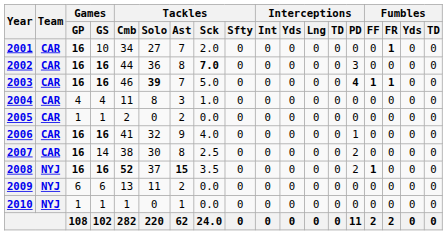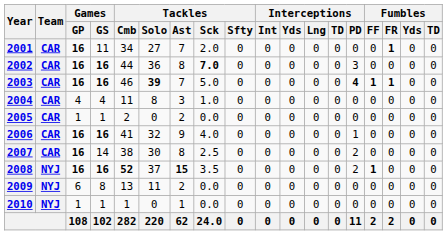 <table class= "wikitable" style="text-align: center;">
 <tr>
 <th rowspan="2">Year</th>
 <th rowspan="2">Team</th>
 <th colspan="2">Games</th>
 <th colspan="5">Tackles</th>
 <th colspan="5">Interceptions</th>
 <th colspan="5">Fumbles</th>
 </tr>
 <tr>
 <th>GP</th>
 <th>GS</th>
 <th>Cmb</th>
 <th>Solo</th>
 <th>Ast</th>
 <th>Sck</th>
 <th>Sfty</th>
 <th>Int</th>
 <th>Yds</th>
 <th>Lng</th>
 <th>TD</th>
 <th>PD</th>
 <th>FF</th>
 <th>FR</th>
 <th>Yds</th>
 <th>TD</th>
 </tr>
 <tr>
 <th><a href='#'>2001</a></th>
 <th><a href='#'>CAR</a></th>
 <td><strong>16</strong></td>
-<td>10</td>
+<td>11</td>
 <td>34</td>
 <td>27</td>
 <td>7</td>
 <td>2.0</td>
 <td>0</td>
 <td>0</td>
 <td>0</td>
 <td>0</td>
 <td>0</td>
 <td>0</td>
 <td>0</td>
 <td><strong>1</strong></td>
 <td>0</td>
 <td>0</td>
 </tr>
 <tr>
 <th><a href='#'>2002</a></th>
 <th><a href='#'>CAR</a></th>
 <td><strong>16</strong></td>
 <td><strong>16</strong></td>
 <td>44</td>
 <td>36</td>
 <td>8</td>
 <td><strong>7.0</strong></td>
 <td>0</td>
 <td>0</td>
 <td>0</td>
 <td>0</td>
 <td>0</td>
 <td>3</td>
 <td>0</td>
 <td>0</td>
 <td>0</td>
 <td>0</td>
 </tr>
 <tr>
 <th><a href='#'>2003</a></th>
 <th><a href='#'>CAR</a></th>
 <td><strong>16</strong></td>
 <td><strong>16</strong></td>
 <td>46</td>
 <td><strong>39</strong></td>
 <td>7</td>
 <td>5.0</td>
 <td>0</td>
 <td>0</td>
 <td>0</td>
 <td>0</td>
 <td>0</td>
 <td><strong>4</strong></td>
 <td><strong>1</strong></td>
 <td><strong>1</strong></td>
 <td>0</td>
 <td>0</td>
 </tr>
 <tr>
 <th><a href='#'>2004</a></th>
 <th><a href='#'>CAR</a></th>
 <td>4</td>
 <td>4</td>
 <td>11</td>
 <td>8</td>
 <td>3</td>
 <td>1.0</td>
 <td>0</td>
 <td>0</td>
 <td>0</td>
 <td>0</td>
 <td>0</td>
 <td>0</td>
 <td>0</td>
 <td>0</td>
 <td>0</td>
 <td>0</td>
 </tr>
 <tr>
 <th><a href='#'>2005</a></th>
 <th><a href='#'>CAR</a></th>
 <td>1</td>
 <td>1</td>
 <td>2</td>
 <td>0</td>
 <td>2</td>
 <td>0.0</td>
 <td>0</td>
 <td>0</td>
 <td>0</td>
 <td>0</td>
 <td>0</td>
 <td>0</td>
 <td>0</td>
 <td>0</td>
 <td>0</td>
 <td>0</td>
 </tr>
 <tr>
 <th><a href='#'>2006</a></th>
 <th><a href='#'>CAR</a></th>
 <td><strong>16</strong></td>
 <td><strong>16</strong></td>
 <td>41</td>
 <td>32</td>
 <td>9</td>
 <td>4.0</td>
 <td>0</td>
 <td>0</td>
 <td>0</td>
 <td>0</td>
 <td>0</td>
 <td>1</td>
 <td>0</td>
 <td>0</td>
 <td>0</td>
 <td>0</td>
 </tr>
 <tr>
 <th><a href='#'>2007</a></th>
 <th><a href='#'>CAR</a></th>
 <td><strong>16</strong></td>
 <td>14</td>
 <td>38</td>
 <td>30</td>
 <td>8</td>
 <td>2.5</td>
 <td>0</td>
 <td>0</td>
 <td>0</td>
 <td>0</td>
 <td>0</td>
 <td>2</td>
 <td>0</td>
 <td>0</td>
 <td>0</td>
 <td>0</td>
 </tr>
 <tr>
 <th><a href='#'>2008</a></th>
 <th><a href='#'>NYJ</a></th>
 <td><strong>16</strong></td>
 <td><strong>16</strong></td>
 <td><strong>52</strong></td>
 <td>37</td>
 <td><strong>15</strong></td>
 <td>3.5</td>
 <td>0</td>
 <td>0</td>
 <td>0</td>
 <td>0</td>
 <td>0</td>
 <td>2</td>
 <td><strong>1</strong></td>
 <td>0</td>
 <td>0</td>
 <td>0</td>
 </tr>
 <tr>
 <th><a href='#'>2009</a></th>
 <th><a href='#'>NYJ</a></th>
 <td>6</td>
-<td>6</td>
+<td>8</td>
 <td>13</td>
 <td>11</td>
 <td>2</td>
 <td>0.0</td>
 <td>0</td>
 <td>0</td>
 <td>0</td>
 <td>0</td>
 <td>0</td>
 <td>0</td>
 <td>0</td>
 <td>0</td>
 <td>0</td>
 <td>0</td>
 </tr>
 <tr>
 <th><a href='#'>2010</a></th>
 <th><a href='#'>NYJ</a></th>
 <td>1</td>
 <td>1</td>
 <td>1</td>
 <td>0</td>
 <td>1</td>
 <td>0.0</td>
 <td>0</td>
 <td>0</td>
 <td>0</td>
 <td>0</td>
 <td>0</td>
 <td>0</td>
 <td>0</td>
 <td>0</td>
 <td>0</td>
 <td>0</td>
 </tr>
 <tr>
 <th colspan="2"></th>
 <th>108</th>
 <th>102</th>
 <th>282</th>
 <th>220</th>
 <th>62</th>
 <th>24.0</th>
 <th>0</th>
 <th>0</th>
 <th>0</th>
 <th>0</th>
 <th>0</th>
 <th>11</th>
 <th>2</th>
 <th>2</th>
 <th>0</th>
 <th>0</th>
 </tr>
 </table>
